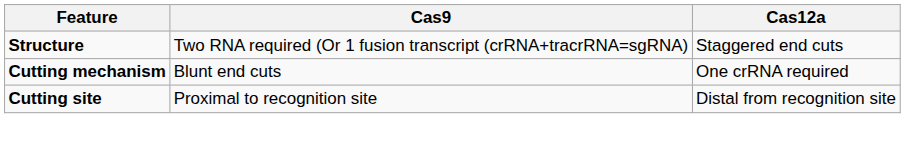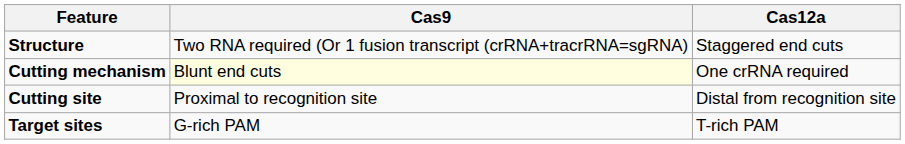 <table class="wikitable">
 <tr>
 <th>Feature</th>
 <th>Cas9</th>
 <th>Cas12a</th>
 </tr>
 <tr>
 <td><strong>Structure</strong></td>
 <td>Two RNA required (Or 1 fusion transcript (crRNA+tracrRNA=sgRNA)</td>
 <td>Staggered end cuts</td>
 </tr>
 <tr>
 <td><strong>Cutting mechanism</strong></td>
-<td>Blunt end cuts</td>
+<td style="background: lightyellow;">Blunt end cuts</td>
 <td>One crRNA required</td>
 </tr>
 <tr>
 <td><strong>Cutting site</strong></td>
 <td>Proximal to recognition site</td>
 <td>Distal from recognition site</td>
 </tr>
+<tr>
+<td><strong>Target sites</strong></td>
+<td>G-rich PAM</td>
+<td>T-rich PAM</td>
+</tr>
 </table>
